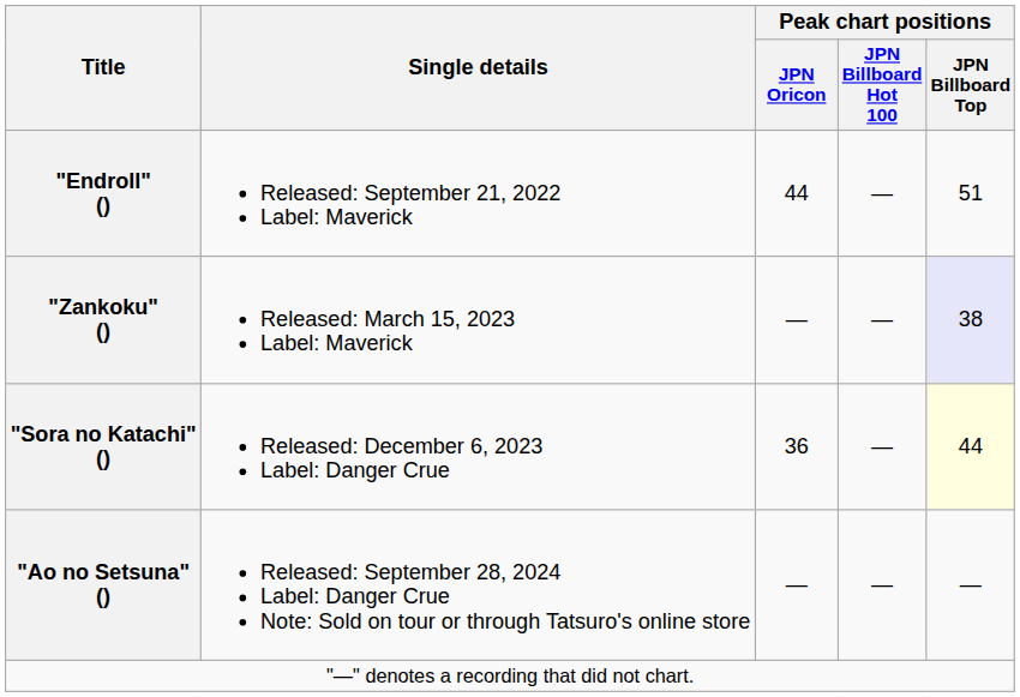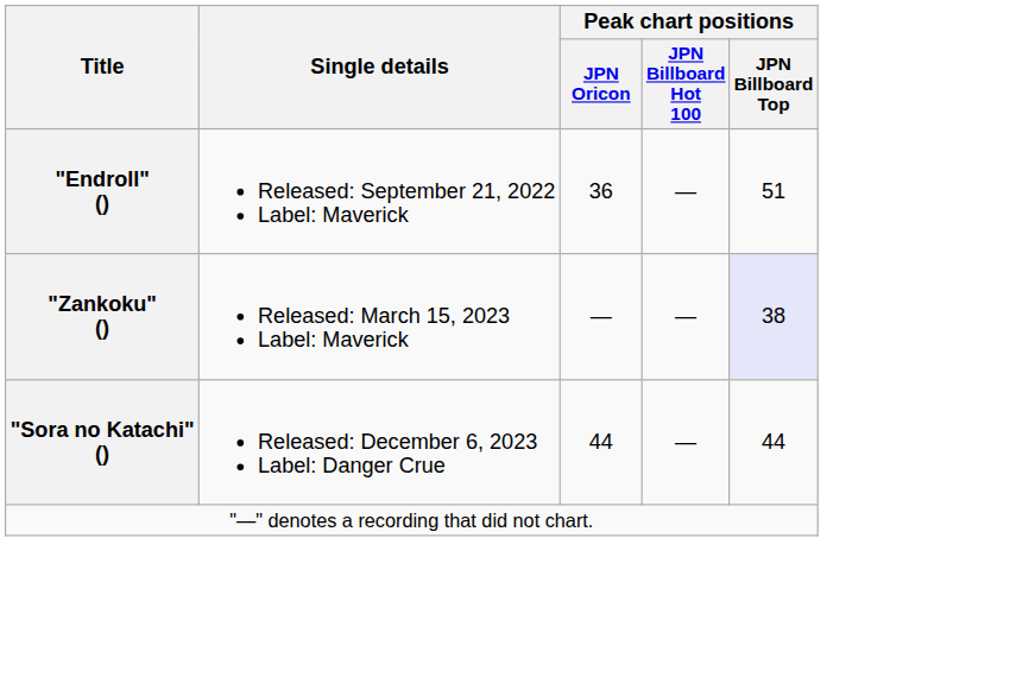 <table class="wikitable plainrowheaders">
 <tr>
 <th scope="col" rowspan="2">Title</th>
 <th scope="col" rowspan="2">Single details</th>
 <th scope="col" colspan="3">Peak chart positions</th>
 </tr>
 <tr>
 <th scope="col" style="width:4em;font-size:85%"><a href='#'>JPN<br>Oricon</a><br></th>
 <th scope="col" style="width:4em;font-size:85%"><a href='#'>JPN<br>Billboard<br>Hot<br>100</a></th>
 <th scope="col" style="width:4em;font-size:85%">JPN<br>Billboard<br>Top<br></th>
 </tr>
 <tr>
 <th scope="row">"Endroll"<br>()</th>
 <td><br><ul><li>Released: September 21, 2022</li><li>Label: Maverick</li></ul></td>
-<td align="center">44</td>
+<td align="center">36</td>
 <td align="center">—</td>
 <td align="center">51</td>
 </tr>
 <tr>
 <th scope="row">"Zankoku"<br>()</th>
 <td><br><ul><li>Released: March 15, 2023</li><li>Label: Maverick</li></ul></td>
 <td align="center">—</td>
 <td align="center">—</td>
 <td align="center" style="background: lavender;">38</td>
 </tr>
 <tr>
 <th scope="row">"Sora no Katachi"<br>()</th>
 <td><br><ul><li>Released: December 6, 2023</li><li>Label: Danger Crue</li></ul></td>
-<td align="center">36</td>
+<td align="center">44</td>
 <td align="center">—</td>
-<td align="center" style="background: lightyellow;">44</td>
-</tr>
-<tr>
-<th scope="row">"Ao no Setsuna"<br>()</th>
-<td><br><ul><li>Released: September 28, 2024</li><li>Label: Danger Crue</li><li>Note: Sold on tour or through Tatsuro's online store</li></ul></td>
-<td align="center">—</td>
-<td align="center">—</td>
-<td align="center">—</td>
+<td align="center">44</td>
 </tr>
 <tr>
 <td align="center" colspan="5" style="font-size:90%">"—" denotes a recording that did not chart.</td>
 </tr>
 </table>
